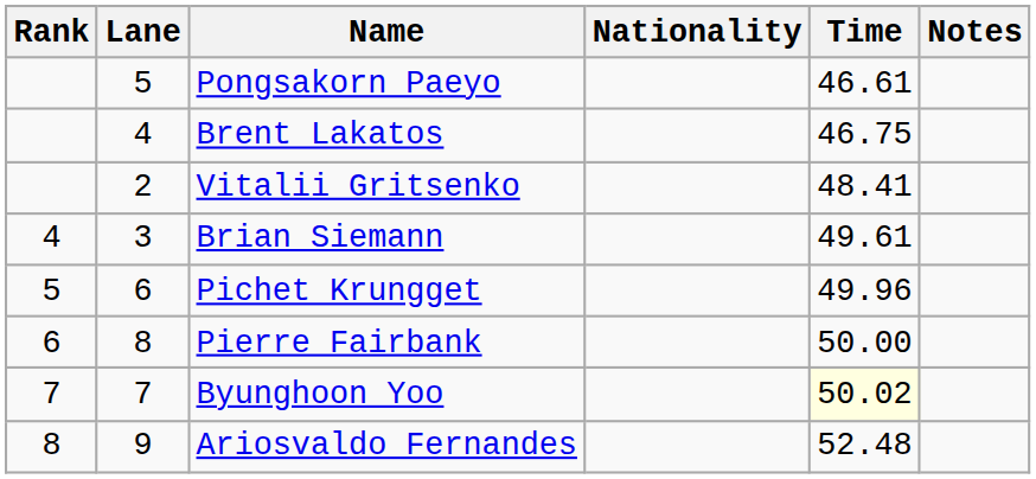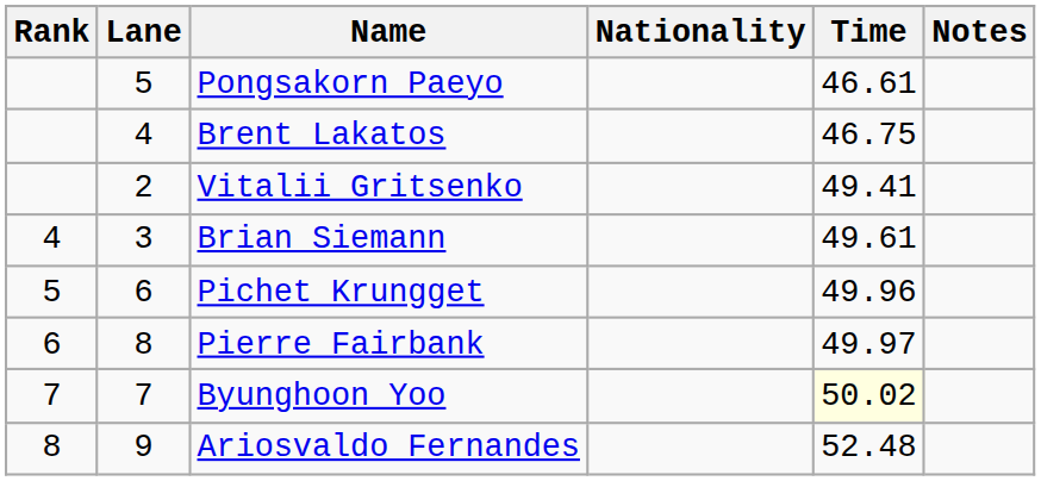 <table class="wikitable sortable" style="text-align:center">
 <tr>
 <th>Rank</th>
 <th>Lane</th>
 <th>Name</th>
 <th>Nationality</th>
 <th>Time</th>
 <th>Notes</th>
 </tr>
 <tr>
 <td></td>
 <td>5</td>
 <td align="left"><a href='#'>Pongsakorn Paeyo</a></td>
 <td align="left"></td>
 <td>46.61</td>
 <td></td>
 </tr>
 <tr>
 <td></td>
 <td>4</td>
 <td align="left"><a href='#'>Brent Lakatos</a></td>
 <td align="left"></td>
 <td>46.75</td>
 <td></td>
 </tr>
 <tr>
 <td></td>
 <td>2</td>
 <td align="left"><a href='#'>Vitalii Gritsenko</a></td>
 <td align="left"></td>
-<td>48.41</td>
+<td>49.41</td>
 <td></td>
 </tr>
 <tr>
 <td>4</td>
 <td>3</td>
 <td align="left"><a href='#'>Brian Siemann</a></td>
 <td align="left"></td>
 <td>49.61</td>
 <td></td>
 </tr>
 <tr>
 <td>5</td>
 <td>6</td>
 <td align="left"><a href='#'>Pichet Krungget</a></td>
 <td align="left"></td>
 <td>49.96</td>
 <td></td>
 </tr>
 <tr>
 <td>6</td>
 <td>8</td>
 <td align="left"><a href='#'>Pierre Fairbank</a></td>
 <td align="left"></td>
-<td>50.00</td>
+<td>49.97</td>
 <td></td>
 </tr>
 <tr>
 <td>7</td>
 <td>7</td>
 <td align="left"><a href='#'>Byunghoon Yoo</a></td>
 <td align="left"></td>
 <td style="background: lightyellow;">50.02</td>
 <td></td>
 </tr>
 <tr>
 <td>8</td>
 <td>9</td>
 <td align="left"><a href='#'>Ariosvaldo Fernandes</a></td>
 <td align="left"></td>
 <td>52.48</td>
 <td></td>
 </tr>
 </table>
